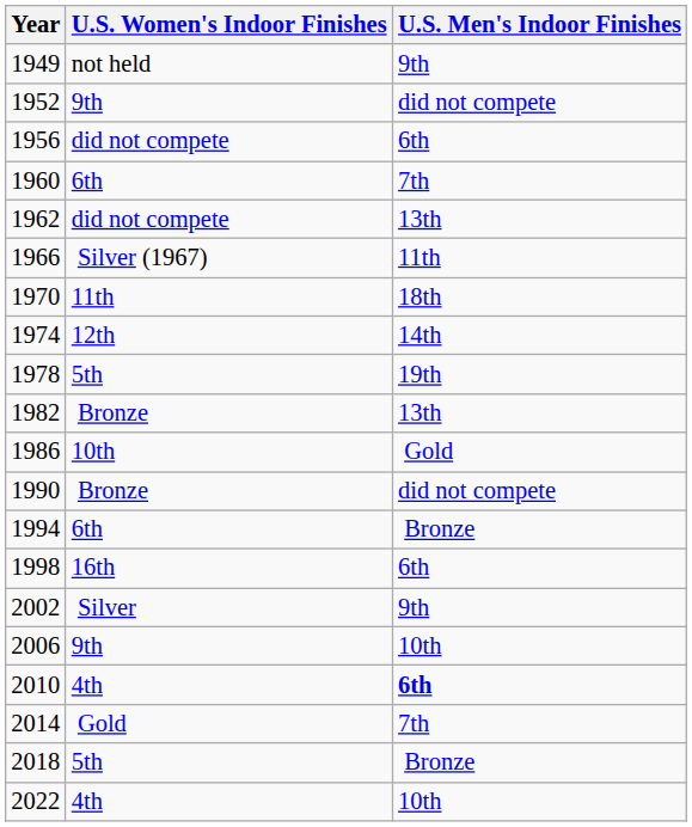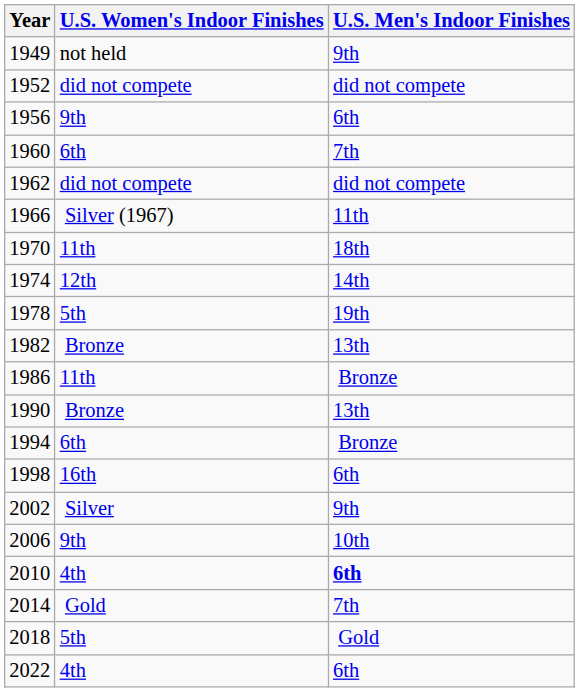 <table class="wikitable">
 <tr>
 <th>Year</th>
 <th><a href='#'>U.S. Women's Indoor Finishes</a></th>
 <th><a href='#'>U.S. Men's Indoor Finishes</a></th>
 </tr>
 <tr>
 <td>1949</td>
 <td>not held</td>
 <td><a href='#'>9th</a></td>
 </tr>
 <tr>
 <td>1952</td>
-<td><a href='#'>9th</a></td>
+<td><a href='#'>did not compete</a></td>
 <td><a href='#'>did not compete</a></td>
 </tr>
 <tr>
 <td>1956</td>
-<td><a href='#'>did not compete</a></td>
+<td><a href='#'>9th</a></td>
 <td><a href='#'>6th</a></td>
 </tr>
 <tr>
 <td>1960</td>
 <td><a href='#'>6th</a></td>
 <td><a href='#'>7th</a></td>
 </tr>
 <tr>
 <td>1962</td>
 <td><a href='#'>did not compete</a></td>
-<td><a href='#'>13th</a></td>
+<td><a href='#'>did not compete</a></td>
 </tr>
 <tr>
 <td>1966</td>
 <td> <a href='#'>Silver</a> (1967)</td>
 <td><a href='#'>11th</a></td>
 </tr>
 <tr>
 <td>1970</td>
 <td><a href='#'>11th</a></td>
 <td><a href='#'>18th</a></td>
 </tr>
 <tr>
 <td>1974</td>
 <td><a href='#'>12th</a></td>
 <td><a href='#'>14th</a></td>
 </tr>
 <tr>
 <td>1978</td>
 <td><a href='#'>5th</a></td>
 <td><a href='#'>19th</a></td>
 </tr>
 <tr>
 <td>1982</td>
 <td> <a href='#'>Bronze</a></td>
 <td><a href='#'>13th</a></td>
 </tr>
 <tr>
 <td>1986</td>
-<td><a href='#'>10th</a></td>
-<td> <a href='#'>Gold</a></td>
+<td><a href='#'>11th</a></td>
+<td> <a href='#'>Bronze</a></td>
 </tr>
 <tr>
 <td>1990</td>
 <td> <a href='#'>Bronze</a></td>
-<td><a href='#'>did not compete</a></td>
+<td><a href='#'>13th</a></td>
 </tr>
 <tr>
 <td>1994</td>
 <td><a href='#'>6th</a></td>
 <td> <a href='#'>Bronze</a></td>
 </tr>
 <tr>
 <td>1998</td>
 <td><a href='#'>16th</a></td>
 <td><a href='#'>6th</a></td>
 </tr>
 <tr>
 <td>2002</td>
 <td> <a href='#'>Silver</a></td>
 <td><a href='#'>9th</a></td>
 </tr>
 <tr>
 <td>2006</td>
 <td><a href='#'>9th</a></td>
 <td><a href='#'>10th</a></td>
 </tr>
 <tr>
 <td>2010</td>
 <td><a href='#'>4th</a></td>
 <td><strong><a href='#'>6th</a></strong></td>
 </tr>
 <tr>
 <td>2014</td>
 <td> <a href='#'>Gold</a></td>
 <td><a href='#'>7th</a></td>
 </tr>
 <tr>
 <td>2018</td>
 <td><a href='#'>5th</a></td>
-<td> <a href='#'>Bronze</a></td>
+<td> <a href='#'>Gold</a></td>
 </tr>
 <tr>
 <td>2022</td>
 <td><a href='#'>4th</a></td>
-<td><a href='#'>10th</a></td>
+<td><a href='#'>6th</a></td>
 </tr>
 </table>
